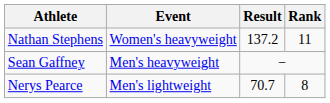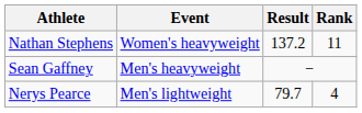 <table class="wikitable" style="font-size:90%">
 <tr>
 <th>Athlete</th>
 <th>Event</th>
 <th>Result</th>
 <th>Rank</th>
 </tr>
 <tr align=center>
 <td align=left><a href='#'>Nathan Stephens</a></td>
 <td align=left><a href='#'>Women's heavyweight</a></td>
 <td>137.2</td>
 <td>11</td>
 </tr>
 <tr align=center>
 <td align=left><a href='#'>Sean Gaffney</a></td>
 <td align=left><a href='#'>Men's heavyweight</a></td>
 <td colspan=2>−</td>
 </tr>
 <tr align=center>
 <td align=left><a href='#'>Nerys Pearce</a></td>
 <td align=left><a href='#'>Men's lightweight</a></td>
-<td>70.7</td>
-<td>8</td>
+<td>79.7</td>
+<td>4</td>
 </tr>
 </table>
